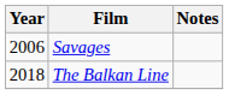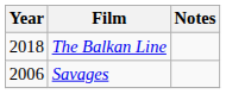 <table class="wikitable sortable">
 <tr>
 <th>Year</th>
 <th>Film</th>
 <th class=unsortable>Notes</th>
 </tr>
 <tr>
+<td>2018</td>
+<td><em><a href='#'>The Balkan Line</a></em></td>
+<td></td>
+</tr>
+<tr>
 <td>2006</td>
 <td><em><a href='#'>Savages</a></em></td>
 <td></td>
 </tr>
 <tr>
-<td>2018</td>
-<td><em><a href='#'>The Balkan Line</a></em></td>
-<td></td>
-</tr>
-<tr>
 </tr>
 </table>
